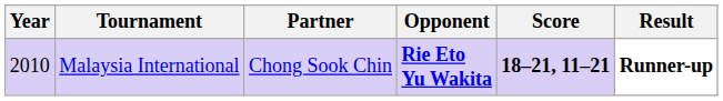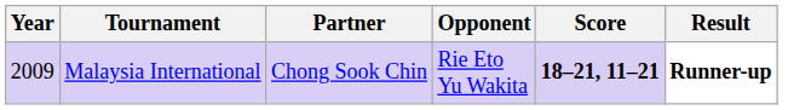 <table class="sortable wikitable" style="font-size: 90%;">
 <tr>
 <th>Year</th>
 <th>Tournament</th>
 <th>Partner</th>
 <th>Opponent</th>
 <th>Score</th>
 <th>Result</th>
 </tr>
 <tr style="background:#D8CEF6">
-<td align="center">2010</td>
+<td align="center">2009</td>
 <td align="left"><a href='#'>Malaysia International</a></td>
 <td align="left"> <a href='#'>Chong Sook Chin</a></td>
-<td align="left"><strong> <a href='#'>Rie Eto</a><br> <a href='#'>Yu Wakita</a></strong></td>
+<td align="left"> <a href='#'>Rie Eto</a><br> <a href='#'>Yu Wakita</a></td>
 <td align="left"><strong>18–21, 11–21</strong></td>
 <td style="text-align:left; background:white"> <strong>Runner-up</strong></td>
 </tr>
 </table>
